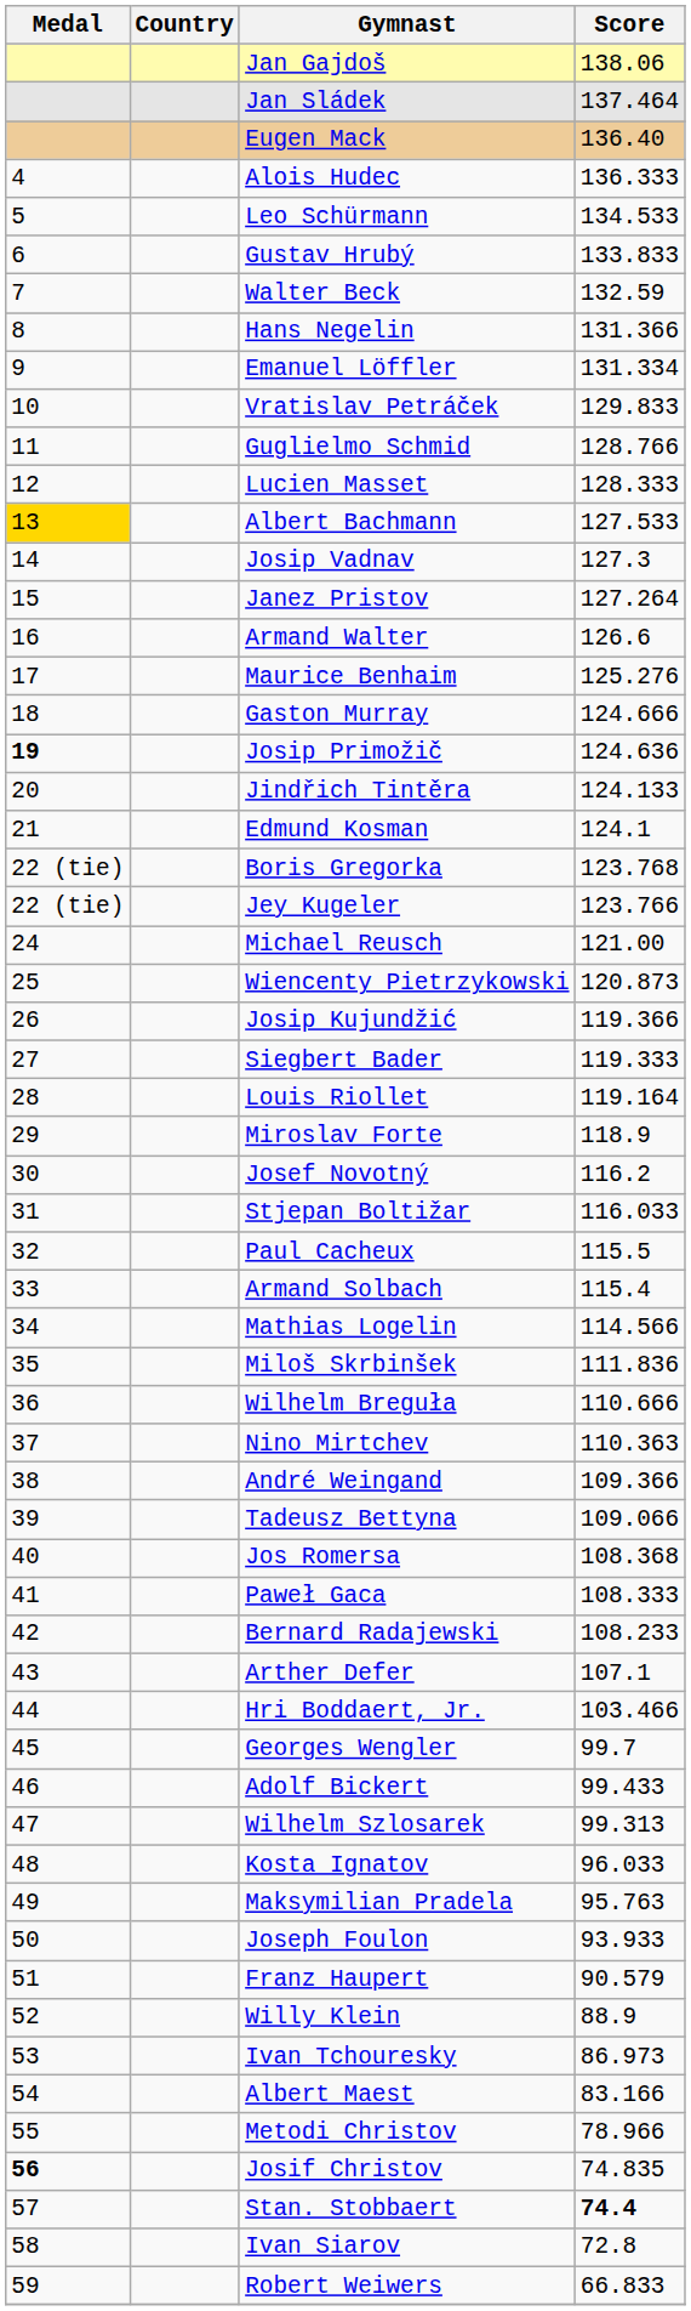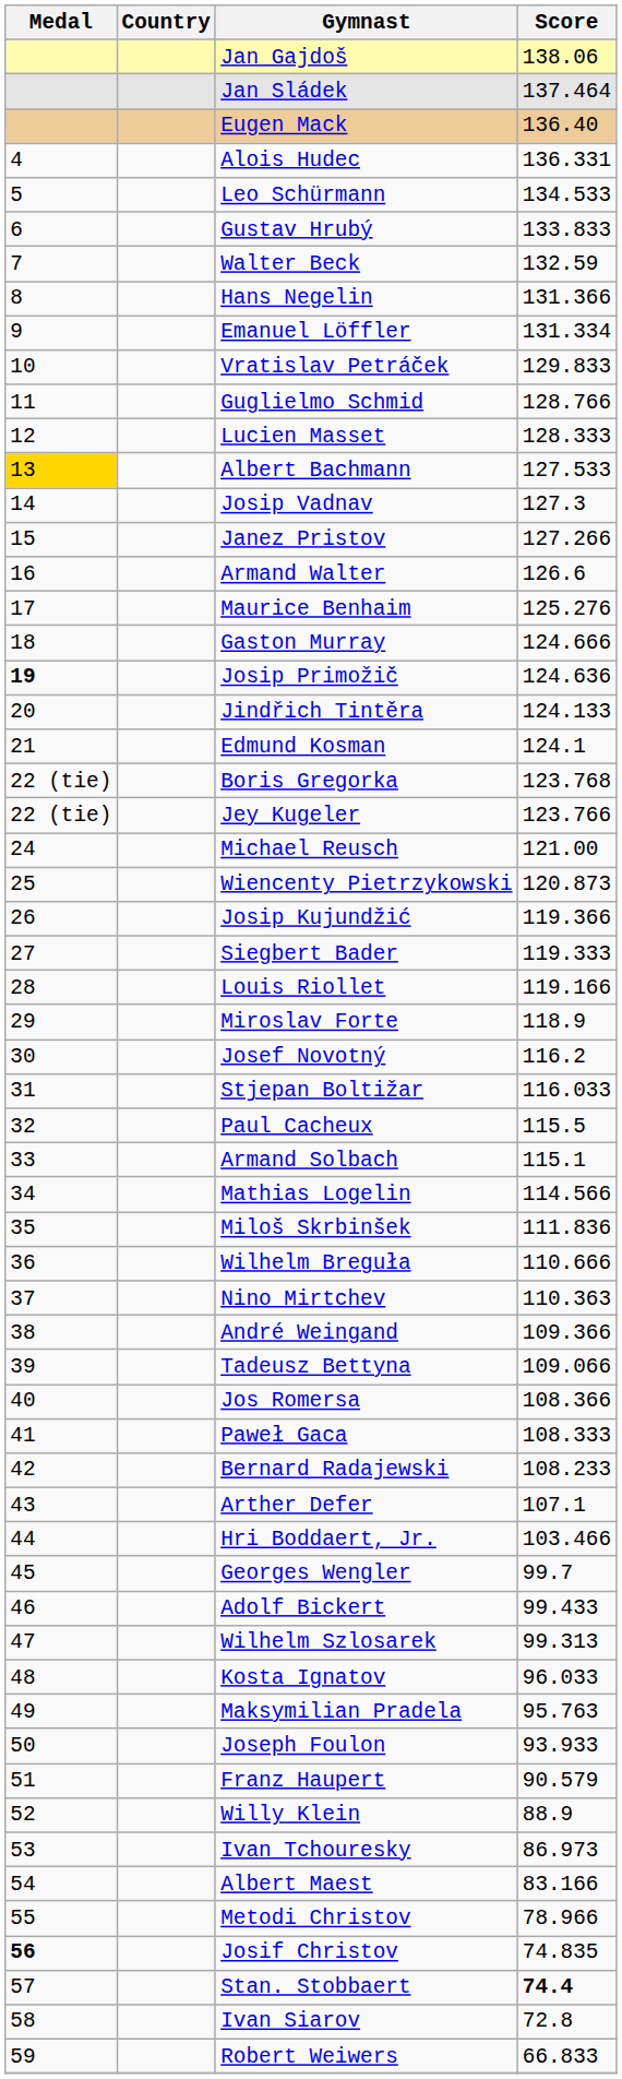 <table class="wikitable">
 <tr>
 <th>Medal</th>
 <th>Country</th>
 <th>Gymnast</th>
 <th>Score</th>
 </tr>
 <tr style="background:#fffcaf;">
 <td></td>
 <td></td>
 <td><a href='#'>Jan Gajdoš</a></td>
 <td>138.06</td>
 </tr>
 <tr style="background:#e5e5e5;">
 <td></td>
 <td></td>
 <td><a href='#'>Jan Sládek</a></td>
 <td>137.464</td>
 </tr>
 <tr style="background:#ec9;">
 <td></td>
 <td></td>
 <td><a href='#'>Eugen Mack</a></td>
 <td>136.40</td>
 </tr>
 <tr>
 <td>4</td>
 <td></td>
 <td><a href='#'>Alois Hudec</a></td>
-<td>136.333</td>
+<td>136.331</td>
 </tr>
 <tr>
 <td>5</td>
 <td></td>
 <td><a href='#'>Leo Schürmann</a></td>
 <td>134.533</td>
 </tr>
 <tr>
 <td>6</td>
 <td></td>
 <td><a href='#'>Gustav Hrubý</a></td>
 <td>133.833</td>
 </tr>
 <tr>
 <td>7</td>
 <td></td>
 <td><a href='#'>Walter Beck</a></td>
 <td>132.59</td>
 </tr>
 <tr>
 <td>8</td>
 <td></td>
 <td><a href='#'>Hans Negelin</a></td>
 <td>131.366</td>
 </tr>
 <tr>
 <td>9</td>
 <td></td>
 <td><a href='#'>Emanuel Löffler</a></td>
 <td>131.334</td>
 </tr>
 <tr>
 <td>10</td>
 <td></td>
 <td><a href='#'>Vratislav Petráček</a></td>
 <td>129.833</td>
 </tr>
 <tr>
 <td>11</td>
 <td></td>
 <td><a href='#'>Guglielmo Schmid</a></td>
 <td>128.766</td>
 </tr>
 <tr>
 <td>12</td>
 <td></td>
 <td><a href='#'>Lucien Masset</a></td>
 <td>128.333</td>
 </tr>
 <tr>
 <td style="background: gold;">13</td>
 <td></td>
 <td><a href='#'>Albert Bachmann</a></td>
 <td>127.533</td>
 </tr>
 <tr>
 <td>14</td>
 <td></td>
 <td><a href='#'>Josip Vadnav</a></td>
 <td>127.3</td>
 </tr>
 <tr>
 <td>15</td>
 <td></td>
 <td><a href='#'>Janez Pristov</a></td>
-<td>127.264</td>
+<td>127.266</td>
 </tr>
 <tr>
 <td>16</td>
 <td></td>
 <td><a href='#'>Armand Walter</a></td>
 <td>126.6</td>
 </tr>
 <tr>
 <td>17</td>
 <td></td>
 <td><a href='#'>Maurice Benhaim</a></td>
 <td>125.276</td>
 </tr>
 <tr>
 <td>18</td>
 <td></td>
 <td><a href='#'>Gaston Murray</a></td>
 <td>124.666</td>
 </tr>
 <tr>
 <td><strong>19</strong></td>
 <td></td>
 <td><a href='#'>Josip Primožič</a></td>
 <td>124.636</td>
 </tr>
 <tr>
 <td>20</td>
 <td></td>
 <td><a href='#'>Jindřich Tintěra</a></td>
 <td>124.133</td>
 </tr>
 <tr>
 <td>21</td>
 <td></td>
 <td><a href='#'>Edmund Kosman</a></td>
 <td>124.1</td>
 </tr>
 <tr>
 <td>22 (tie)</td>
 <td></td>
 <td><a href='#'>Boris Gregorka</a></td>
 <td>123.768</td>
 </tr>
 <tr>
 <td>22 (tie)</td>
 <td></td>
 <td><a href='#'>Jey Kugeler</a></td>
 <td>123.766</td>
 </tr>
 <tr>
 <td>24</td>
 <td></td>
 <td><a href='#'>Michael Reusch</a></td>
 <td>121.00</td>
 </tr>
 <tr>
 <td>25</td>
 <td></td>
 <td><a href='#'>Wiencenty Pietrzykowski</a></td>
 <td>120.873</td>
 </tr>
 <tr>
 <td>26</td>
 <td></td>
 <td><a href='#'>Josip Kujundžić</a></td>
 <td>119.366</td>
 </tr>
 <tr>
 <td>27</td>
 <td></td>
 <td><a href='#'>Siegbert Bader</a></td>
 <td>119.333</td>
 </tr>
 <tr>
 <td>28</td>
 <td></td>
 <td><a href='#'>Louis Riollet</a></td>
-<td>119.164</td>
+<td>119.166</td>
 </tr>
 <tr>
 <td>29</td>
 <td></td>
 <td><a href='#'>Miroslav Forte</a></td>
 <td>118.9</td>
 </tr>
 <tr>
 <td>30</td>
 <td></td>
 <td><a href='#'>Josef Novotný</a></td>
 <td>116.2</td>
 </tr>
 <tr>
 <td>31</td>
 <td></td>
 <td><a href='#'>Stjepan Boltižar</a></td>
 <td>116.033</td>
 </tr>
 <tr>
 <td>32</td>
 <td></td>
 <td><a href='#'>Paul Cacheux</a></td>
 <td>115.5</td>
 </tr>
 <tr>
 <td>33</td>
 <td></td>
 <td><a href='#'>Armand Solbach</a></td>
-<td>115.4</td>
+<td>115.1</td>
 </tr>
 <tr>
 <td>34</td>
 <td></td>
 <td><a href='#'>Mathias Logelin</a></td>
 <td>114.566</td>
 </tr>
 <tr>
 <td>35</td>
 <td></td>
 <td><a href='#'>Miloš Skrbinšek</a></td>
 <td>111.836</td>
 </tr>
 <tr>
 <td>36</td>
 <td></td>
 <td><a href='#'>Wilhelm Breguła</a></td>
 <td>110.666</td>
 </tr>
 <tr>
 <td>37</td>
 <td></td>
 <td><a href='#'>Nino Mirtchev</a></td>
 <td>110.363</td>
 </tr>
 <tr>
 <td>38</td>
 <td></td>
 <td><a href='#'>André Weingand</a></td>
 <td>109.366</td>
 </tr>
 <tr>
 <td>39</td>
 <td></td>
 <td><a href='#'>Tadeusz Bettyna</a></td>
 <td>109.066</td>
 </tr>
 <tr>
 <td>40</td>
 <td></td>
 <td><a href='#'>Jos Romersa</a></td>
-<td>108.368</td>
+<td>108.366</td>
 </tr>
 <tr>
 <td>41</td>
 <td></td>
 <td><a href='#'>Paweł Gaca</a></td>
 <td>108.333</td>
 </tr>
 <tr>
 <td>42</td>
 <td></td>
 <td><a href='#'>Bernard Radajewski</a></td>
 <td>108.233</td>
 </tr>
 <tr>
 <td>43</td>
 <td></td>
 <td><a href='#'>Arther Defer</a></td>
 <td>107.1</td>
 </tr>
 <tr>
 <td>44</td>
 <td></td>
 <td><a href='#'>Hri Boddaert,  Jr.</a></td>
 <td>103.466</td>
 </tr>
 <tr>
 <td>45</td>
 <td></td>
 <td><a href='#'>Georges Wengler</a></td>
 <td>99.7</td>
 </tr>
 <tr>
 <td>46</td>
 <td></td>
 <td><a href='#'>Adolf Bickert</a></td>
 <td>99.433</td>
 </tr>
 <tr>
 <td>47</td>
 <td></td>
 <td><a href='#'>Wilhelm Szlosarek</a></td>
 <td>99.313</td>
 </tr>
 <tr>
 <td>48</td>
 <td></td>
 <td><a href='#'>Kosta Ignatov</a></td>
 <td>96.033</td>
 </tr>
 <tr>
 <td>49</td>
 <td></td>
 <td><a href='#'>Maksymilian Pradela</a></td>
 <td>95.763</td>
 </tr>
 <tr>
 <td>50</td>
 <td></td>
 <td><a href='#'>Joseph Foulon</a></td>
 <td>93.933</td>
 </tr>
 <tr>
 <td>51</td>
 <td></td>
 <td><a href='#'>Franz Haupert</a></td>
 <td>90.579</td>
 </tr>
 <tr>
 <td>52</td>
 <td></td>
 <td><a href='#'>Willy Klein</a></td>
 <td>88.9</td>
 </tr>
 <tr>
 <td>53</td>
 <td></td>
 <td><a href='#'>Ivan Tchouresky</a></td>
 <td>86.973</td>
 </tr>
 <tr>
 <td>54</td>
 <td></td>
 <td><a href='#'>Albert Maest</a></td>
 <td>83.166</td>
 </tr>
 <tr>
 <td>55</td>
 <td></td>
 <td><a href='#'>Metodi Christov</a></td>
 <td>78.966</td>
 </tr>
 <tr>
 <td><strong>56</strong></td>
 <td></td>
 <td><a href='#'>Josif Christov</a></td>
 <td>74.835</td>
 </tr>
 <tr>
 <td>57</td>
 <td></td>
 <td><a href='#'>Stan. Stobbaert</a></td>
 <td><strong>74.4</strong></td>
 </tr>
 <tr>
 <td>58</td>
 <td></td>
 <td><a href='#'>Ivan Siarov</a></td>
 <td>72.8</td>
 </tr>
 <tr>
 <td>59</td>
 <td></td>
 <td><a href='#'>Robert Weiwers</a></td>
 <td>66.833</td>
 </tr>
 <tr>
 </tr>
 </table>
